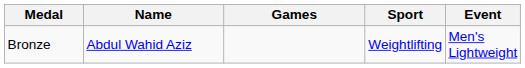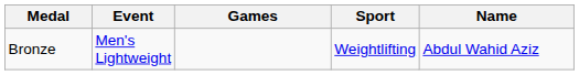 <table class="wikitable sortable">
 <tr>
 <th style="width:6em">Medal</th>
-<th style="width:12em">Name</th>
+<th>Event</th>
 <th style="width:12em">Games</th>
 <th>Sport</th>
-<th>Event</th>
+<th style="width:12em">Name</th>
 </tr>
 <tr>
 <td> Bronze</td>
-<td><a href='#'>Abdul Wahid Aziz</a></td>
+<td><a href='#'>Men's Lightweight</a></td>
 <td></td>
 <td> <a href='#'>Weightlifting</a></td>
-<td><a href='#'>Men's Lightweight</a></td>
+<td><a href='#'>Abdul Wahid Aziz</a></td>
 </tr>
 </table>
